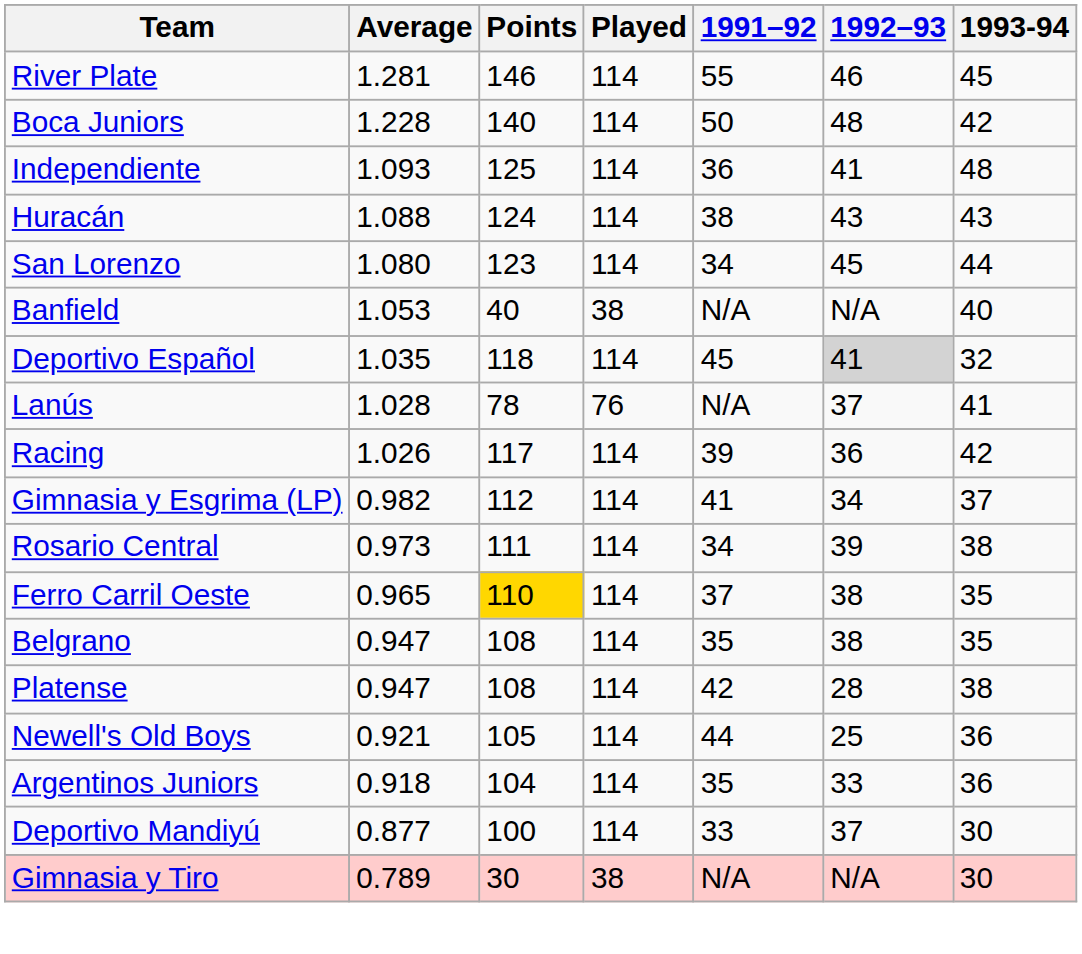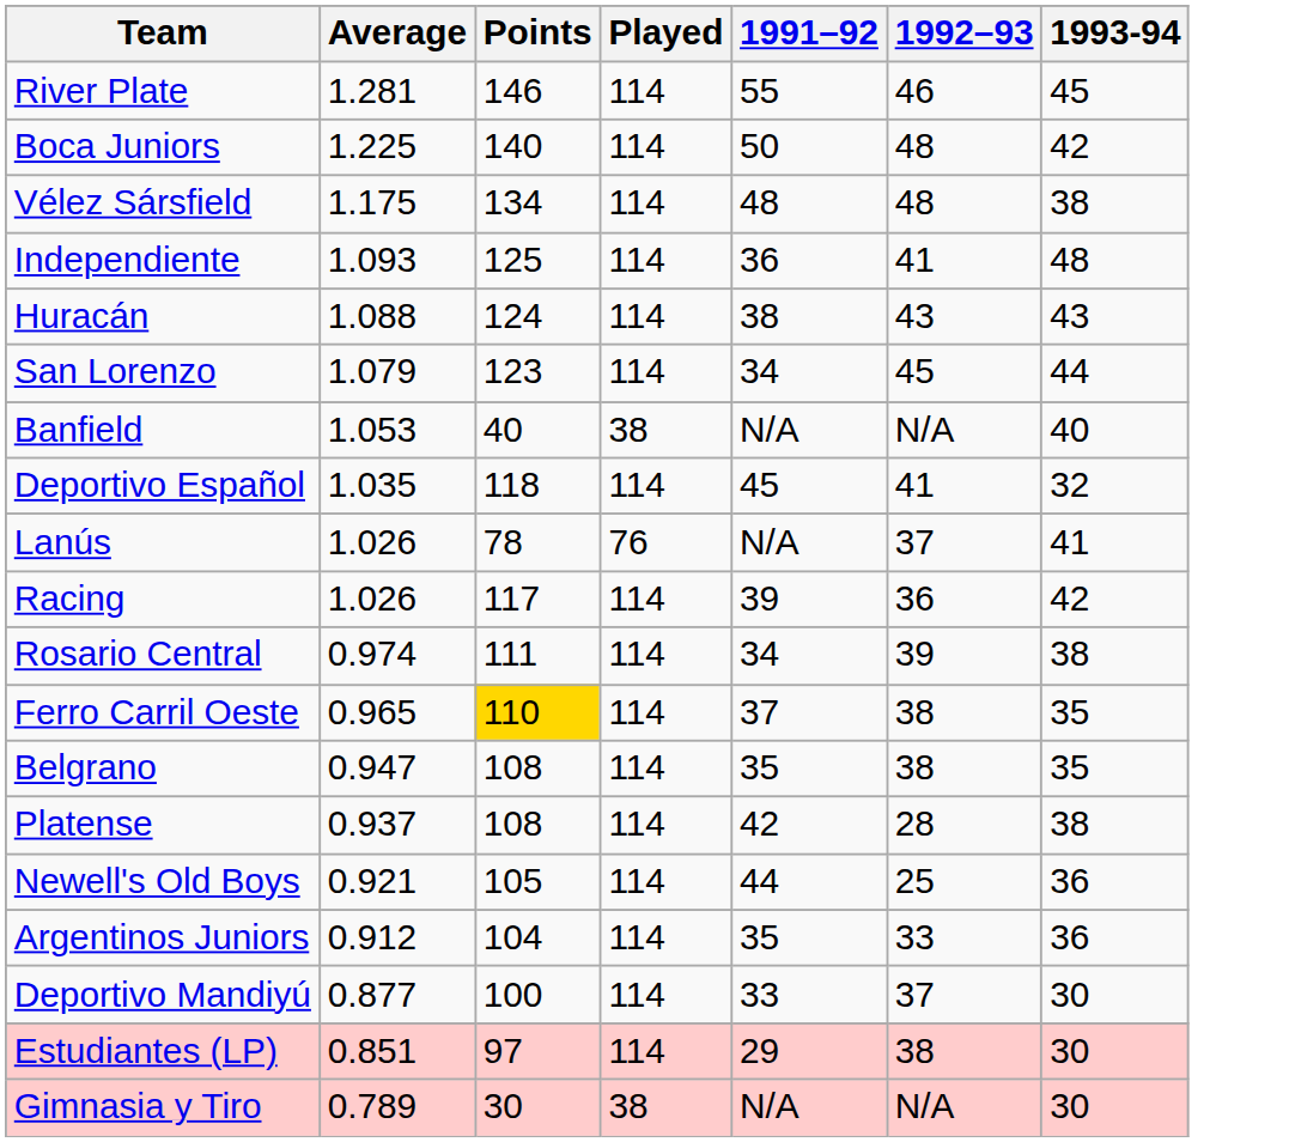 <table class="wikitable">
 <tr>
 <th>Team</th>
 <th>Average</th>
 <th>Points</th>
 <th>Played</th>
 <th><a href='#'>1991–92</a></th>
 <th><a href='#'>1992–93</a></th>
 <th>1993-94</th>
 </tr>
 <tr>
 <td><a href='#'>River Plate</a></td>
 <td>1.281</td>
 <td>146</td>
 <td>114</td>
 <td>55</td>
 <td>46</td>
 <td>45</td>
 </tr>
 <tr>
 <td><a href='#'>Boca Juniors</a></td>
-<td>1.228</td>
+<td>1.225</td>
 <td>140</td>
 <td>114</td>
 <td>50</td>
 <td>48</td>
 <td>42</td>
+</tr>
+<tr>
+<td><a href='#'>Vélez Sársfield</a></td>
+<td>1.175</td>
+<td>134</td>
+<td>114</td>
+<td>48</td>
+<td>48</td>
+<td>38</td>
 </tr>
 <tr>
 <td><a href='#'>Independiente</a></td>
 <td>1.093</td>
 <td>125</td>
 <td>114</td>
 <td>36</td>
 <td>41</td>
 <td>48</td>
 </tr>
 <tr>
 <td><a href='#'>Huracán</a></td>
 <td>1.088</td>
 <td>124</td>
 <td>114</td>
 <td>38</td>
 <td>43</td>
 <td>43</td>
 </tr>
 <tr>
 <td><a href='#'>San Lorenzo</a></td>
-<td>1.080</td>
+<td>1.079</td>
 <td>123</td>
 <td>114</td>
 <td>34</td>
 <td>45</td>
 <td>44</td>
 </tr>
 <tr>
 <td><a href='#'>Banfield</a></td>
 <td>1.053</td>
 <td>40</td>
 <td>38</td>
 <td>N/A</td>
 <td>N/A</td>
 <td>40</td>
 </tr>
 <tr>
 <td><a href='#'>Deportivo Español</a></td>
 <td>1.035</td>
 <td>118</td>
 <td>114</td>
 <td>45</td>
-<td style="background: lightgrey;">41</td>
+<td>41</td>
 <td>32</td>
 </tr>
 <tr>
 <td><a href='#'>Lanús</a></td>
-<td>1.028</td>
+<td>1.026</td>
 <td>78</td>
 <td>76</td>
 <td>N/A</td>
 <td>37</td>
 <td>41</td>
 </tr>
 <tr>
 <td><a href='#'>Racing</a></td>
 <td>1.026</td>
 <td>117</td>
 <td>114</td>
 <td>39</td>
 <td>36</td>
 <td>42</td>
 </tr>
 <tr>
-<td><a href='#'>Gimnasia y Esgrima (LP)</a></td>
-<td>0.982</td>
-<td>112</td>
-<td>114</td>
-<td>41</td>
-<td>34</td>
-<td>37</td>
-</tr>
-<tr>
 <td><a href='#'>Rosario Central</a></td>
-<td>0.973</td>
+<td>0.974</td>
 <td>111</td>
 <td>114</td>
 <td>34</td>
 <td>39</td>
 <td>38</td>
 </tr>
 <tr>
 <td><a href='#'>Ferro Carril Oeste</a></td>
 <td>0.965</td>
 <td style="background: gold;">110</td>
 <td>114</td>
 <td>37</td>
 <td>38</td>
 <td>35</td>
 </tr>
 <tr>
 <td><a href='#'>Belgrano</a></td>
 <td>0.947</td>
 <td>108</td>
 <td>114</td>
 <td>35</td>
 <td>38</td>
 <td>35</td>
 </tr>
 <tr>
 <td><a href='#'>Platense</a></td>
-<td>0.947</td>
+<td>0.937</td>
 <td>108</td>
 <td>114</td>
 <td>42</td>
 <td>28</td>
 <td>38</td>
 </tr>
 <tr>
 <td><a href='#'>Newell's Old Boys</a></td>
 <td>0.921</td>
 <td>105</td>
 <td>114</td>
 <td>44</td>
 <td>25</td>
 <td>36</td>
 </tr>
 <tr>
 <td><a href='#'>Argentinos Juniors</a></td>
-<td>0.918</td>
+<td>0.912</td>
 <td>104</td>
 <td>114</td>
 <td>35</td>
 <td>33</td>
 <td>36</td>
 </tr>
 <tr>
 <td><a href='#'>Deportivo Mandiyú</a></td>
 <td>0.877</td>
 <td>100</td>
 <td>114</td>
 <td>33</td>
 <td>37</td>
 <td>30</td>
 </tr>
 <tr bgcolor="FFCCCC">
+<td><a href='#'>Estudiantes (LP)</a></td>
+<td>0.851</td>
+<td>97</td>
+<td>114</td>
+<td>29</td>
+<td>38</td>
+<td>30</td>
+</tr>
+<tr bgcolor="FFCCCC">
 <td><a href='#'>Gimnasia y Tiro</a></td>
 <td>0.789</td>
 <td>30</td>
 <td>38</td>
 <td>N/A</td>
 <td>N/A</td>
 <td>30</td>
 </tr>
 </table>
